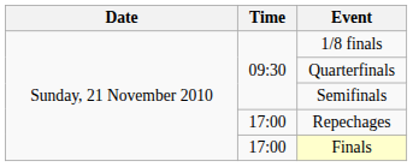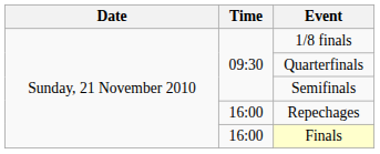 <table class = "wikitable" style="text-align:center;">
 <tr>
 <th width=220>Date</th>
 <th width=50>Time</th>
 <th width=100>Event</th>
 </tr>
 <tr>
 <td rowspan=5>Sunday, 21 November 2010</td>
 <td rowspan=3>09:30</td>
 <td>1/8 finals</td>
 </tr>
 <tr>
 <td>Quarterfinals</td>
 </tr>
 <tr>
 <td>Semifinals</td>
 </tr>
 <tr>
-<td>17:00</td>
+<td>16:00</td>
 <td>Repechages</td>
 </tr>
 <tr>
-<td>17:00</td>
+<td>16:00</td>
 <td bgcolor=ffffcc>Finals</td>
 </tr>
 </table>
